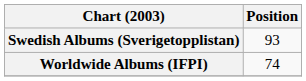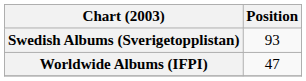 <table class="wikitable plainrowheaders" style="text-align:center">
 <tr>
 <th scope="col">Chart (2003)</th>
 <th scope="col">Position</th>
 </tr>
 <tr>
 <th scope="row">Swedish Albums (Sverigetopplistan)</th>
 <td>93</td>
 </tr>
 <tr>
 <th scope="row">Worldwide Albums (IFPI)</th>
-<td>74</td>
+<td>47</td>
 </tr>
 <tr>
 </tr>
 </table>
